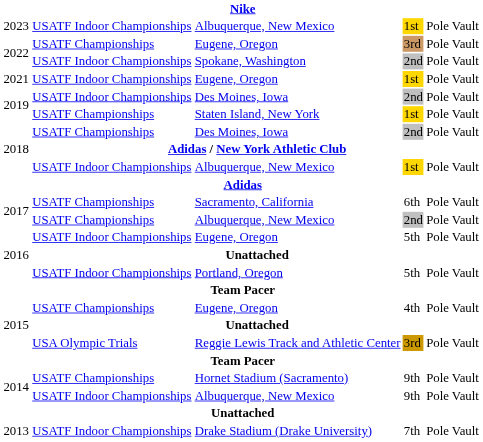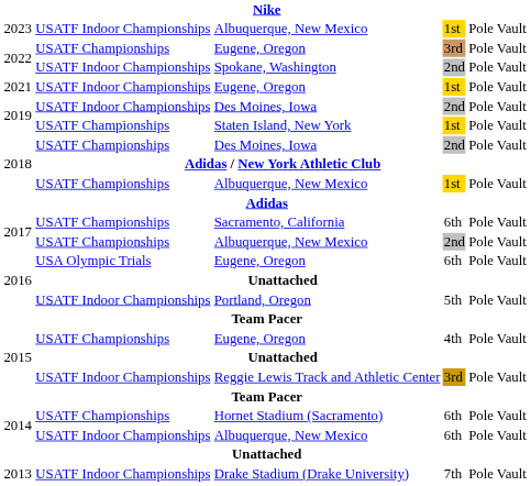 <table>
 <tr>
 <th colspan=7><a href='#'>Nike</a></th>
 </tr>
 <tr>
 <td>2023</td>
 <td><a href='#'>USATF Indoor Championships</a></td>
 <td><a href='#'>Albuquerque, New Mexico</a></td>
 <td bgcolor=gold>1st</td>
 <td>Pole Vault</td>
 <td></td>
 </tr>
 <tr>
 <td rowspan=2>2022</td>
 <td><a href='#'>USATF Championships</a></td>
 <td><a href='#'>Eugene, Oregon</a></td>
 <td bgcolor=cc9966>3rd</td>
 <td>Pole Vault</td>
 <td></td>
 </tr>
 <tr>
 <td><a href='#'>USATF Indoor Championships</a></td>
 <td><a href='#'>Spokane, Washington</a></td>
 <td bgcolor=silver>2nd</td>
 <td>Pole Vault</td>
 <td></td>
 </tr>
 <tr>
 <td>2021</td>
 <td><a href='#'>USATF Indoor Championships</a></td>
 <td><a href='#'>Eugene, Oregon</a></td>
 <td bgcolor=gold>1st</td>
 <td>Pole Vault</td>
 <td></td>
 </tr>
 <tr>
 <td rowspan=2>2019</td>
 <td><a href='#'>USATF Indoor Championships</a></td>
 <td><a href='#'>Des Moines, Iowa</a></td>
 <td bgcolor=silver>2nd</td>
 <td>Pole Vault</td>
 <td></td>
 </tr>
 <tr>
 <td><a href='#'>USATF Championships</a></td>
 <td><a href='#'>Staten Island, New York</a></td>
 <td bgcolor=gold>1st</td>
 <td>Pole Vault</td>
 <td></td>
 </tr>
 <tr>
 <td rowspan=3>2018</td>
 <td><a href='#'>USATF Championships</a></td>
 <td><a href='#'>Des Moines, Iowa</a></td>
 <td bgcolor=silver>2nd</td>
 <td>Pole Vault</td>
 <td></td>
 </tr>
 <tr>
 <th colspan=7><a href='#'>Adidas</a> / <a href='#'>New York Athletic Club</a></th>
 </tr>
 <tr>
-<td><a href='#'>USATF Indoor Championships</a></td>
+<td><a href='#'>USATF Championships</a></td>
 <td><a href='#'>Albuquerque, New Mexico</a></td>
 <td bgcolor=gold>1st</td>
 <td>Pole Vault</td>
 <td></td>
 </tr>
 <tr>
 <th colspan=7><a href='#'>Adidas</a></th>
 </tr>
 <tr>
 <td rowspan=2>2017</td>
 <td><a href='#'>USATF Championships</a></td>
 <td><a href='#'>Sacramento, California</a></td>
 <td>6th</td>
 <td>Pole Vault</td>
 <td></td>
 </tr>
 <tr>
 <td><a href='#'>USATF Championships</a></td>
 <td><a href='#'>Albuquerque, New Mexico</a></td>
 <td bgcolor=silver>2nd</td>
 <td>Pole Vault</td>
 <td></td>
 </tr>
 <tr>
 <td rowspan=3>2016</td>
-<td><a href='#'>USATF Indoor Championships</a></td>
+<td><a href='#'>USA Olympic Trials</a></td>
 <td><a href='#'>Eugene, Oregon</a></td>
-<td>5th</td>
+<td>6th</td>
 <td>Pole Vault</td>
 <td></td>
 </tr>
 <tr>
 <th colspan=7>Unattached</th>
 </tr>
 <tr>
 <td><a href='#'>USATF Indoor Championships</a></td>
 <td><a href='#'>Portland, Oregon</a></td>
 <td>5th</td>
 <td>Pole Vault</td>
 <td></td>
 </tr>
 <tr>
 <th colspan=7>Team Pacer</th>
 </tr>
 <tr>
 <td rowspan=3>2015</td>
 <td><a href='#'>USATF Championships</a></td>
 <td><a href='#'>Eugene, Oregon</a></td>
 <td>4th</td>
 <td>Pole Vault</td>
 <td></td>
 </tr>
 <tr>
 <th colspan=7>Unattached</th>
 </tr>
 <tr>
-<td><a href='#'>USA Olympic Trials</a></td>
+<td><a href='#'>USATF Indoor Championships</a></td>
 <td><a href='#'>Reggie Lewis Track and Athletic Center</a></td>
 <td bgcolor=cc9900>3rd</td>
 <td>Pole Vault</td>
 <td></td>
 </tr>
 <tr>
 <th colspan=7>Team Pacer</th>
 </tr>
 <tr>
 <td rowspan=2>2014</td>
 <td><a href='#'>USATF Championships</a></td>
 <td><a href='#'>Hornet Stadium (Sacramento)</a></td>
-<td>9th</td>
+<td>6th</td>
 <td>Pole Vault</td>
 <td></td>
 </tr>
 <tr>
 <td><a href='#'>USATF Indoor Championships</a></td>
 <td><a href='#'>Albuquerque, New Mexico</a></td>
-<td>9th</td>
+<td>6th</td>
 <td>Pole Vault</td>
 <td></td>
 </tr>
 <tr>
 <th colspan=7>Unattached</th>
 </tr>
 <tr>
 <td>2013</td>
 <td><a href='#'>USATF Indoor Championships</a></td>
 <td><a href='#'>Drake Stadium (Drake University)</a></td>
 <td>7th</td>
 <td>Pole Vault</td>
 <td></td>
 </tr>
 <tr>
 </tr>
 </table>
